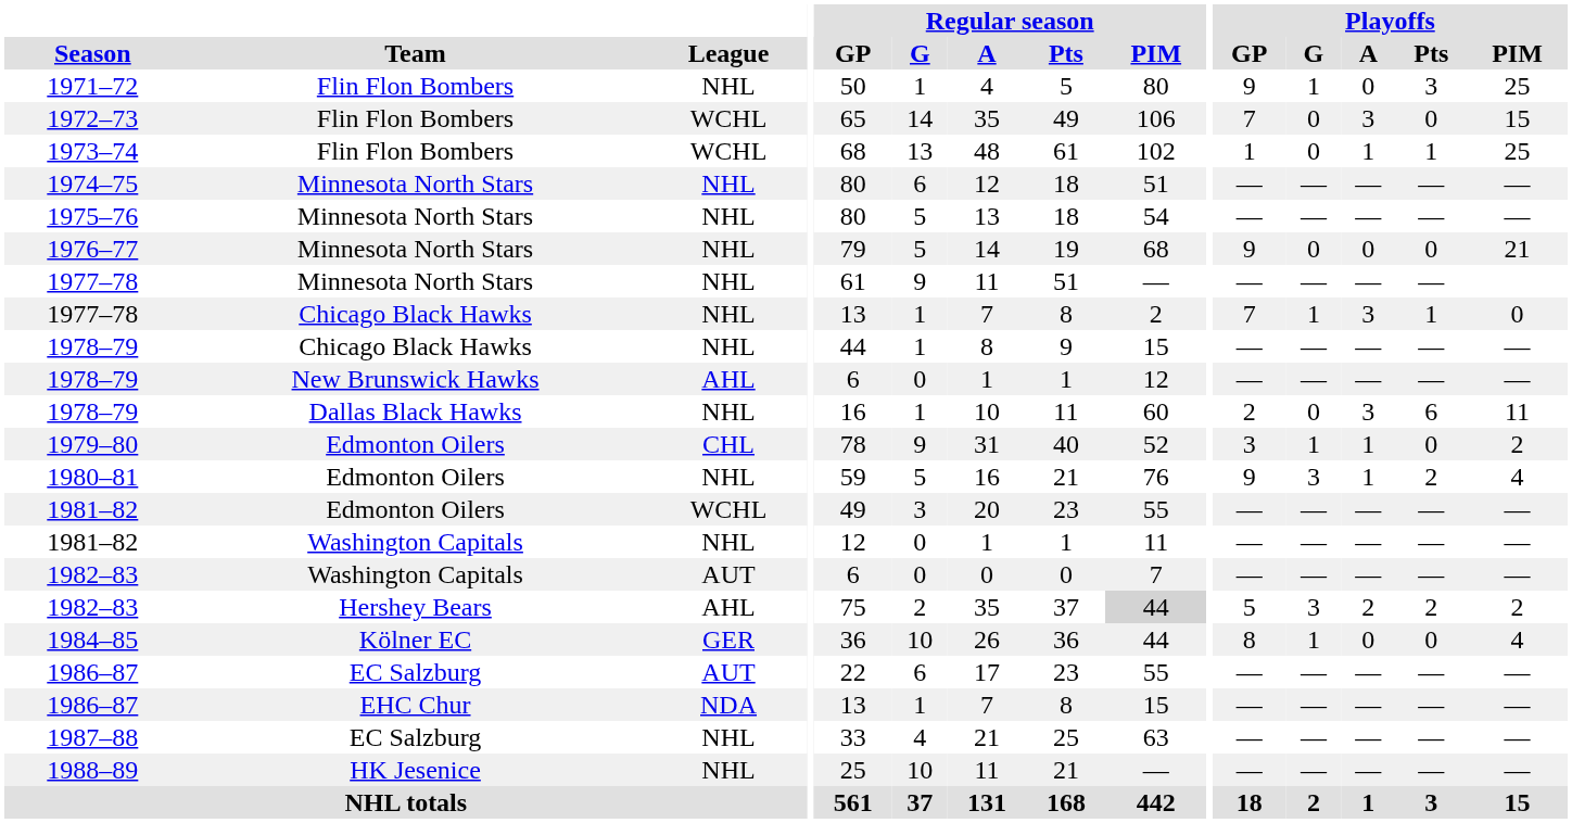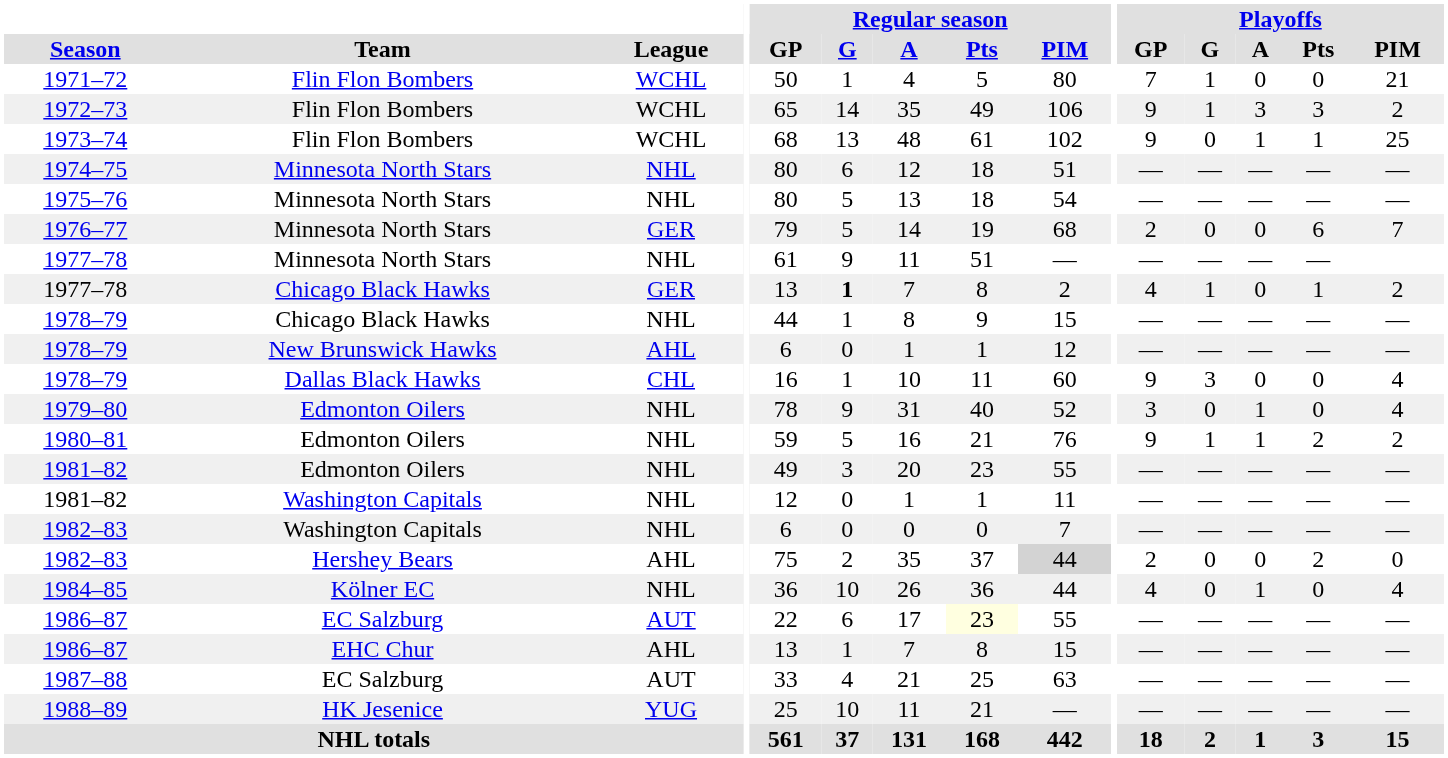 <table border="0" cellpadding="1" cellspacing="0" style="text-align:center; width:60em">
 <tr bgcolor="#e0e0e0">
 <th colspan="3" bgcolor="#ffffff"></th>
 <th rowspan="100" bgcolor="#ffffff"></th>
 <th colspan="5"><a href='#'>Regular season</a></th>
 <th rowspan="100" bgcolor="#ffffff"></th>
 <th colspan="5"><a href='#'>Playoffs</a></th>
 </tr>
 <tr bgcolor="#e0e0e0">
 <th><a href='#'>Season</a></th>
 <th>Team</th>
 <th>League</th>
 <th>GP</th>
 <th><a href='#'>G</a></th>
 <th><a href='#'>A</a></th>
 <th><a href='#'>Pts</a></th>
 <th><a href='#'>PIM</a></th>
 <th>GP</th>
 <th>G</th>
 <th>A</th>
 <th>Pts</th>
 <th>PIM</th>
 </tr>
 <tr>
 <td><a href='#'>1971–72</a></td>
 <td><a href='#'>Flin Flon Bombers</a></td>
-<td>NHL</td>
+<td><a href='#'>WCHL</a></td>
 <td>50</td>
 <td>1</td>
 <td>4</td>
 <td>5</td>
 <td>80</td>
-<td>9</td>
+<td>7</td>
 <td>1</td>
 <td>0</td>
-<td>3</td>
-<td>25</td>
+<td>0</td>
+<td>21</td>
 </tr>
 <tr bgcolor="#f0f0f0">
 <td><a href='#'>1972–73</a></td>
 <td>Flin Flon Bombers</td>
 <td>WCHL</td>
 <td>65</td>
 <td>14</td>
 <td>35</td>
 <td>49</td>
 <td>106</td>
-<td>7</td>
-<td>0</td>
+<td>9</td>
+<td>1</td>
 <td>3</td>
-<td>0</td>
-<td>15</td>
+<td>3</td>
+<td>2</td>
 </tr>
 <tr>
 <td><a href='#'>1973–74</a></td>
 <td>Flin Flon Bombers</td>
 <td>WCHL</td>
 <td>68</td>
 <td>13</td>
 <td>48</td>
 <td>61</td>
 <td>102</td>
-<td>1</td>
+<td>9</td>
 <td>0</td>
 <td>1</td>
 <td>1</td>
 <td>25</td>
 </tr>
 <tr bgcolor="#f0f0f0">
 <td><a href='#'>1974–75</a></td>
 <td><a href='#'>Minnesota North Stars</a></td>
 <td><a href='#'>NHL</a></td>
 <td>80</td>
 <td>6</td>
 <td>12</td>
 <td>18</td>
 <td>51</td>
 <td>—</td>
 <td>—</td>
 <td>—</td>
 <td>—</td>
 <td>—</td>
 </tr>
 <tr>
 <td><a href='#'>1975–76</a></td>
 <td>Minnesota North Stars</td>
 <td>NHL</td>
 <td>80</td>
 <td>5</td>
 <td>13</td>
 <td>18</td>
 <td>54</td>
 <td>—</td>
 <td>—</td>
 <td>—</td>
 <td>—</td>
 <td>—</td>
 </tr>
 <tr bgcolor="#f0f0f0">
 <td><a href='#'>1976–77</a></td>
 <td>Minnesota North Stars</td>
-<td>NHL</td>
+<td><a href='#'>GER</a></td>
 <td>79</td>
 <td>5</td>
 <td>14</td>
 <td>19</td>
 <td>68</td>
-<td>9</td>
+<td>2</td>
 <td>0</td>
 <td>0</td>
-<td>0</td>
-<td>21</td>
+<td>6</td>
+<td>7</td>
 </tr>
 <tr>
 <td><a href='#'>1977–78</a></td>
 <td>Minnesota North Stars</td>
 <td>NHL</td>
 <td>61</td>
 <td 2>9</td>
 <td>11</td>
 <td>51</td>
 <td>—</td>
 <td>—</td>
 <td>—</td>
 <td>—</td>
 <td>—</td>
 </tr>
 <tr bgcolor="#f0f0f0">
 <td>1977–78</td>
 <td><a href='#'>Chicago Black Hawks</a></td>
-<td>NHL</td>
+<td><a href='#'>GER</a></td>
 <td>13</td>
-<td>1</td>
+<td><strong>1</strong></td>
 <td>7</td>
 <td>8</td>
 <td>2</td>
-<td>7</td>
-<td>1</td>
-<td>3</td>
+<td>4</td>
 <td>1</td>
 <td>0</td>
+<td>1</td>
+<td>2</td>
 </tr>
 <tr>
 <td><a href='#'>1978–79</a></td>
 <td>Chicago Black Hawks</td>
 <td>NHL</td>
 <td>44</td>
 <td>1</td>
 <td>8</td>
 <td>9</td>
 <td>15</td>
 <td>—</td>
 <td>—</td>
 <td>—</td>
 <td>—</td>
 <td>—</td>
 </tr>
 <tr bgcolor="#f0f0f0">
 <td><a href='#'>1978–79</a></td>
 <td><a href='#'>New Brunswick Hawks</a></td>
 <td><a href='#'>AHL</a></td>
 <td>6</td>
 <td>0</td>
 <td>1</td>
 <td>1</td>
 <td>12</td>
 <td>—</td>
 <td>—</td>
 <td>—</td>
 <td>—</td>
 <td>—</td>
 </tr>
 <tr>
 <td><a href='#'>1978–79</a></td>
 <td><a href='#'>Dallas Black Hawks</a></td>
-<td>NHL</td>
+<td><a href='#'>CHL</a></td>
 <td>16</td>
 <td>1</td>
 <td>10</td>
 <td>11</td>
 <td>60</td>
-<td>2</td>
+<td>9</td>
+<td>3</td>
 <td>0</td>
-<td>3</td>
-<td>6</td>
-<td>11</td>
+<td>0</td>
+<td>4</td>
 </tr>
 <tr bgcolor="#f0f0f0">
 <td><a href='#'>1979–80</a></td>
 <td><a href='#'>Edmonton Oilers</a></td>
-<td><a href='#'>CHL</a></td>
+<td>NHL</td>
 <td>78</td>
 <td>9</td>
 <td>31</td>
 <td>40</td>
 <td>52</td>
 <td>3</td>
-<td>1</td>
+<td>0</td>
 <td>1</td>
 <td>0</td>
-<td>2</td>
+<td>4</td>
 </tr>
 <tr>
 <td><a href='#'>1980–81</a></td>
 <td>Edmonton Oilers</td>
 <td>NHL</td>
 <td>59</td>
 <td>5</td>
 <td>16</td>
 <td>21</td>
 <td>76</td>
 <td>9</td>
-<td>3</td>
+<td>1</td>
 <td>1</td>
 <td>2</td>
-<td>4</td>
+<td>2</td>
 </tr>
 <tr bgcolor="#f0f0f0">
 <td><a href='#'>1981–82</a></td>
 <td>Edmonton Oilers</td>
-<td>WCHL</td>
+<td>NHL</td>
 <td>49</td>
 <td>3</td>
 <td>20</td>
 <td>23</td>
 <td>55</td>
 <td>—</td>
 <td>—</td>
 <td>—</td>
 <td>—</td>
 <td>—</td>
 </tr>
 <tr>
 <td>1981–82</td>
 <td><a href='#'>Washington Capitals</a></td>
 <td>NHL</td>
 <td>12</td>
 <td>0</td>
 <td>1</td>
 <td>1</td>
 <td>11</td>
 <td>—</td>
 <td>—</td>
 <td>—</td>
 <td>—</td>
 <td>—</td>
 </tr>
 <tr bgcolor="#f0f0f0">
 <td><a href='#'>1982–83</a></td>
 <td>Washington Capitals</td>
-<td>AUT</td>
+<td>NHL</td>
 <td>6</td>
 <td>0</td>
 <td>0</td>
 <td>0</td>
 <td>7</td>
 <td>—</td>
 <td>—</td>
 <td>—</td>
 <td>—</td>
 <td>—</td>
 </tr>
 <tr>
 <td><a href='#'>1982–83</a></td>
 <td><a href='#'>Hershey Bears</a></td>
 <td>AHL</td>
 <td>75</td>
 <td>2</td>
 <td>35</td>
 <td>37</td>
 <td style="background: lightgrey;">44</td>
-<td>5</td>
-<td>3</td>
 <td>2</td>
+<td>0</td>
+<td>0</td>
 <td>2</td>
-<td>2</td>
+<td>0</td>
 </tr>
 <tr bgcolor="#f0f0f0">
 <td><a href='#'>1984–85</a></td>
 <td><a href='#'>Kölner EC</a></td>
-<td><a href='#'>GER</a></td>
+<td>NHL</td>
 <td>36</td>
 <td>10</td>
 <td>26</td>
 <td>36</td>
 <td>44</td>
-<td>8</td>
+<td>4</td>
+<td>0</td>
 <td>1</td>
-<td>0</td>
 <td>0</td>
 <td>4</td>
 </tr>
 <tr>
 <td><a href='#'>1986–87</a></td>
 <td><a href='#'>EC Salzburg</a></td>
 <td><a href='#'>AUT</a></td>
 <td>22</td>
 <td>6</td>
 <td>17</td>
-<td>23</td>
+<td style="background: lightyellow;">23</td>
 <td>55</td>
 <td>—</td>
 <td>—</td>
 <td>—</td>
 <td>—</td>
 <td>—</td>
 </tr>
 <tr bgcolor="#f0f0f0">
 <td><a href='#'>1986–87</a></td>
 <td><a href='#'>EHC Chur</a></td>
-<td><a href='#'>NDA</a></td>
+<td>AHL</td>
 <td>13</td>
 <td>1</td>
 <td>7</td>
 <td>8</td>
 <td>15</td>
 <td>—</td>
 <td>—</td>
 <td>—</td>
 <td>—</td>
 <td>—</td>
 </tr>
 <tr>
 <td><a href='#'>1987–88</a></td>
 <td>EC Salzburg</td>
-<td>NHL</td>
+<td>AUT</td>
 <td>33</td>
 <td>4</td>
 <td>21</td>
 <td>25</td>
 <td>63</td>
 <td>—</td>
 <td>—</td>
 <td>—</td>
 <td>—</td>
 <td>—</td>
 </tr>
 <tr bgcolor="#f0f0f0">
 <td><a href='#'>1988–89</a></td>
 <td><a href='#'>HK Jesenice</a></td>
-<td>NHL</td>
+<td><a href='#'>YUG</a></td>
 <td>25</td>
 <td>10</td>
 <td>11</td>
 <td>21</td>
 <td>—</td>
 <td>—</td>
 <td>—</td>
 <td>—</td>
 <td>—</td>
 <td>—</td>
 </tr>
 <tr bgcolor="#e0e0e0">
 <th colspan="3">NHL totals</th>
 <th>561</th>
 <th>37</th>
 <th>131</th>
 <th>168</th>
 <th>442</th>
 <th>18</th>
 <th>2</th>
 <th>1</th>
 <th>3</th>
 <th>15</th>
 </tr>
 </table>
